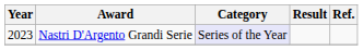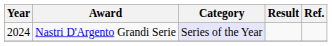 <table class="wikitable">
 <tr>
 <th>Year</th>
 <th>Award</th>
 <th>Category</th>
 <th>Result</th>
 <th>Ref.</th>
 </tr>
 <tr>
-<td>2023</td>
+<td>2024</td>
 <td><a href='#'>Nastri D'Argento</a> Grandi Serie</td>
 <td style="background: lavender;">Series of the Year</td>
 <td></td>
 <td></td>
 </tr>
 <tr>
 </tr>
 </table>
